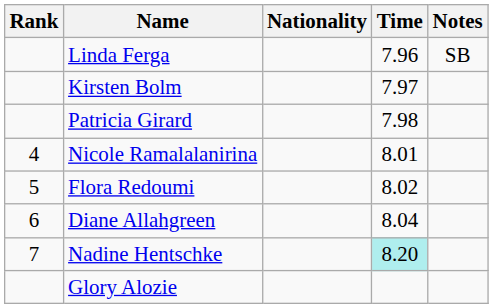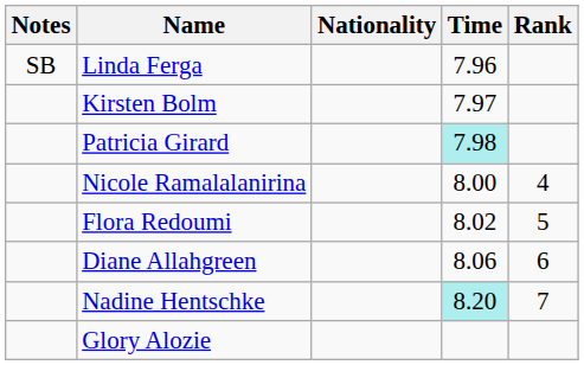 <table class="wikitable sortable" style="text-align:center">
 <tr>
-<th>Rank</th>
+<th>Notes</th>
 <th>Name</th>
 <th>Nationality</th>
 <th>Time</th>
-<th>Notes</th>
+<th>Rank</th>
 </tr>
 <tr>
-<td></td>
+<td>SB</td>
 <td align="left"><a href='#'>Linda Ferga</a></td>
 <td align=left></td>
 <td>7.96</td>
-<td>SB</td>
+<td></td>
 </tr>
 <tr>
 <td></td>
 <td align="left"><a href='#'>Kirsten Bolm</a></td>
 <td align=left></td>
 <td>7.97</td>
 <td></td>
 </tr>
 <tr>
 <td></td>
 <td align="left"><a href='#'>Patricia Girard</a></td>
 <td align=left></td>
-<td>7.98</td>
+<td style="background: paleturquoise;">7.98</td>
 <td></td>
 </tr>
 <tr>
-<td>4</td>
+<td></td>
 <td align="left"><a href='#'>Nicole Ramalalanirina</a></td>
 <td align=left></td>
-<td>8.01</td>
-<td></td>
+<td>8.00</td>
+<td>4</td>
 </tr>
 <tr>
-<td>5</td>
+<td></td>
 <td align="left"><a href='#'>Flora Redoumi</a></td>
 <td align=left></td>
 <td>8.02</td>
-<td></td>
+<td>5</td>
 </tr>
 <tr>
-<td>6</td>
+<td></td>
 <td align="left"><a href='#'>Diane Allahgreen</a></td>
 <td align=left></td>
-<td>8.04</td>
-<td></td>
+<td>8.06</td>
+<td>6</td>
 </tr>
 <tr>
-<td>7</td>
+<td></td>
 <td align="left"><a href='#'>Nadine Hentschke</a></td>
 <td align=left></td>
 <td style="background: paleturquoise;">8.20</td>
-<td></td>
+<td>7</td>
 </tr>
 <tr>
 <td></td>
 <td align="left"><a href='#'>Glory Alozie</a></td>
 <td align=left></td>
 <td></td>
 <td></td>
 </tr>
 </table>
